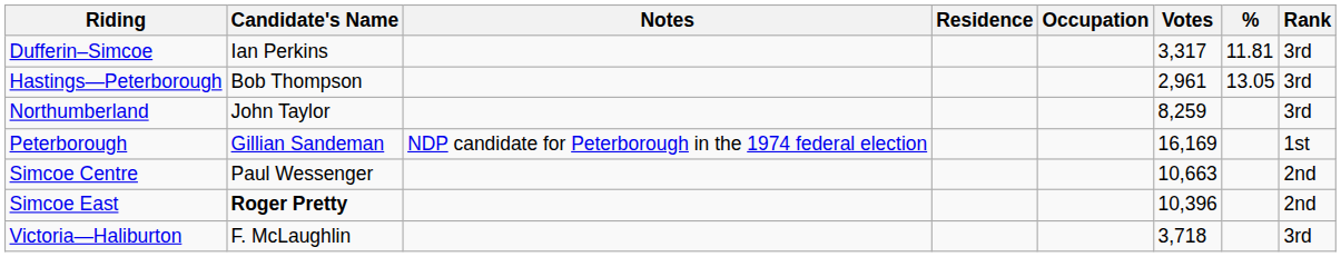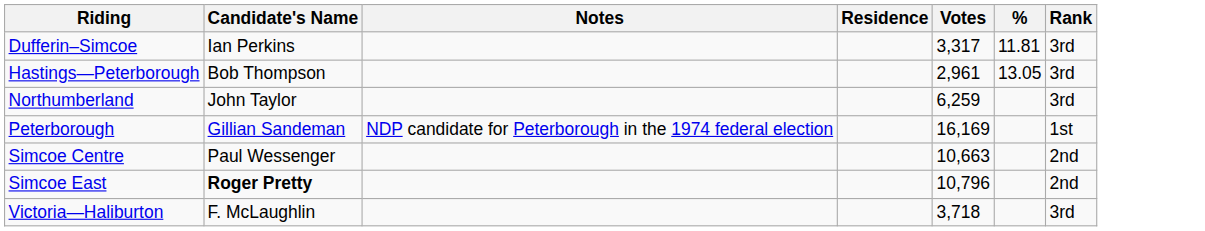 <table class="wikitable sortable">
 <tr>
 <th>Riding<br></th>
 <th>Candidate's Name</th>
 <th>Notes</th>
 <th>Residence</th>
-<th>Occupation</th>
 <th>Votes</th>
 <th>%</th>
 <th>Rank</th>
 </tr>
 <tr>
 <td><a href='#'>Dufferin–Simcoe</a></td>
 <td>Ian Perkins</td>
-<td></td>
 <td></td>
 <td></td>
 <td>3,317</td>
 <td>11.81</td>
 <td>3rd</td>
 </tr>
 <tr>
 <td><a href='#'>Hastings—Peterborough</a></td>
 <td>Bob Thompson</td>
 <td></td>
 <td></td>
-<td></td>
 <td>2,961</td>
 <td>13.05</td>
 <td>3rd</td>
 </tr>
 <tr>
 <td><a href='#'>Northumberland</a></td>
 <td>John Taylor</td>
 <td></td>
 <td></td>
-<td></td>
-<td>8,259</td>
+<td>6,259</td>
 <td></td>
 <td>3rd</td>
 </tr>
 <tr>
 <td><a href='#'>Peterborough</a></td>
 <td><a href='#'>Gillian Sandeman</a></td>
 <td><a href='#'>NDP</a> candidate for <a href='#'>Peterborough</a> in the <a href='#'>1974 federal election</a></td>
 <td></td>
-<td></td>
 <td>16,169</td>
 <td></td>
 <td>1st</td>
 </tr>
 <tr>
 <td><a href='#'>Simcoe Centre</a></td>
 <td>Paul Wessenger</td>
-<td></td>
 <td></td>
 <td></td>
 <td>10,663</td>
 <td></td>
 <td>2nd</td>
 </tr>
 <tr>
 <td><a href='#'>Simcoe East</a></td>
 <td><strong>Roger Pretty</strong></td>
 <td></td>
 <td></td>
-<td></td>
-<td>10,396</td>
+<td>10,796</td>
 <td></td>
 <td>2nd</td>
 </tr>
 <tr>
 <td><a href='#'>Victoria—Haliburton</a></td>
 <td>F. McLaughlin</td>
 <td></td>
 <td></td>
-<td></td>
 <td>3,718</td>
 <td></td>
 <td>3rd</td>
 </tr>
 </table>
